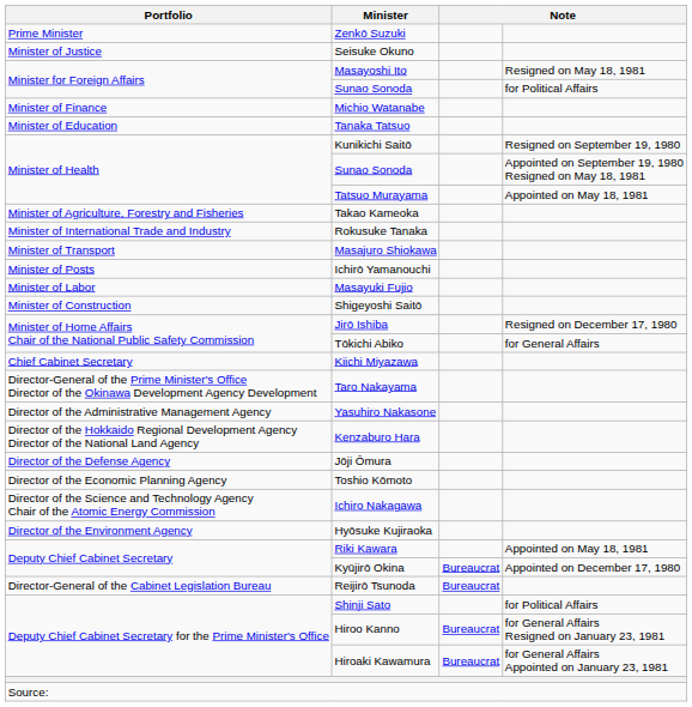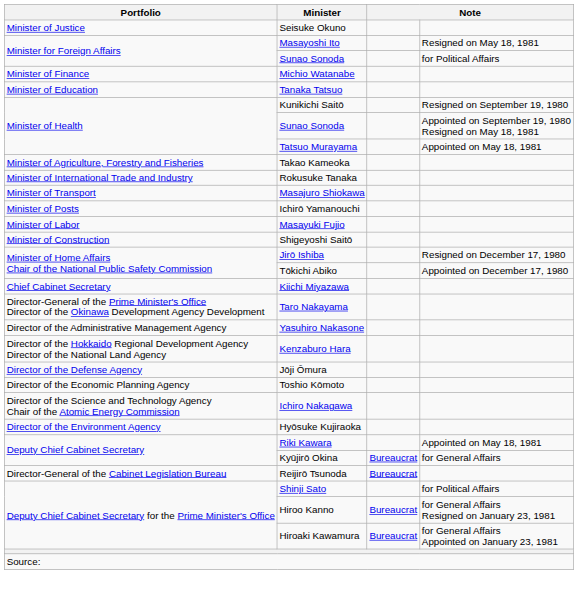 <table class="wikitable unsortable" style="font-size: 90%;">
 <tr>
 <th scope="col">Portfolio</th>
 <th scope="col">Minister</th>
 <th colspan=2 scope="col">Note</th>
-</tr>
-<tr>
-<td><a href='#'>Prime Minister</a></td>
-<td><a href='#'>Zenkō Suzuki</a></td>
-<td></td>
-<td></td>
 </tr>
 <tr>
 <td><a href='#'>Minister of Justice</a></td>
 <td>Seisuke Okuno</td>
 <td></td>
 <td></td>
 </tr>
 <tr>
 <td rowspan=2><a href='#'>Minister for Foreign Affairs</a></td>
 <td><a href='#'>Masayoshi Ito</a></td>
 <td></td>
 <td>Resigned on May 18, 1981</td>
 </tr>
 <tr>
 <td><a href='#'>Sunao Sonoda</a></td>
 <td></td>
 <td>for Political Affairs</td>
 </tr>
 <tr>
 <td><a href='#'>Minister of Finance</a></td>
 <td><a href='#'>Michio Watanabe</a></td>
 <td></td>
 <td></td>
 </tr>
 <tr>
 <td><a href='#'>Minister of Education</a></td>
 <td><a href='#'>Tanaka Tatsuo</a></td>
 <td></td>
 <td></td>
 </tr>
 <tr>
 <td rowspan=3><a href='#'>Minister of Health</a></td>
 <td>Kunikichi Saitō</td>
 <td></td>
 <td>Resigned on September 19, 1980</td>
 </tr>
 <tr>
 <td><a href='#'>Sunao Sonoda</a></td>
 <td></td>
 <td>Appointed on September 19, 1980<br>Resigned on May 18, 1981</td>
 </tr>
 <tr>
 <td><a href='#'>Tatsuo Murayama</a></td>
 <td></td>
 <td>Appointed on May 18, 1981</td>
 </tr>
 <tr>
 <td><a href='#'>Minister of Agriculture, Forestry and Fisheries</a></td>
 <td>Takao Kameoka</td>
 <td></td>
 <td></td>
 </tr>
 <tr>
 <td><a href='#'>Minister of International Trade and Industry</a></td>
 <td>Rokusuke Tanaka</td>
 <td></td>
 <td></td>
 </tr>
 <tr>
 <td><a href='#'>Minister of Transport</a></td>
 <td><a href='#'>Masajuro Shiokawa</a></td>
 <td></td>
 <td></td>
 </tr>
 <tr>
 <td><a href='#'>Minister of Posts</a></td>
 <td>Ichirō Yamanouchi</td>
 <td></td>
 <td></td>
 </tr>
 <tr>
 <td><a href='#'>Minister of Labor</a></td>
 <td><a href='#'>Masayuki Fujio</a></td>
 <td></td>
 <td></td>
 </tr>
 <tr>
 <td><a href='#'>Minister of Construction</a></td>
 <td>Shigeyoshi Saitō</td>
 <td></td>
 <td></td>
 </tr>
 <tr>
 <td rowspan=2><a href='#'>Minister of Home Affairs</a><br><a href='#'>Chair of the National Public Safety Commission</a></td>
 <td><a href='#'>Jirō Ishiba</a></td>
 <td></td>
 <td>Resigned on December 17, 1980</td>
 </tr>
 <tr>
 <td>Tōkichi Abiko</td>
 <td></td>
-<td>for General Affairs</td>
+<td>Appointed on December 17, 1980</td>
 </tr>
 <tr>
 <td><a href='#'>Chief Cabinet Secretary</a></td>
 <td><a href='#'>Kiichi Miyazawa</a></td>
 <td></td>
 <td></td>
 </tr>
 <tr>
 <td>Director-General of the <a href='#'>Prime Minister's Office</a><br>Director of the <a href='#'>Okinawa</a> Development Agency Development</td>
 <td><a href='#'>Taro Nakayama</a></td>
 <td></td>
 <td></td>
 </tr>
 <tr>
 <td>Director of the Administrative Management Agency</td>
 <td><a href='#'>Yasuhiro Nakasone</a></td>
 <td></td>
 <td></td>
 </tr>
 <tr>
 <td>Director of the <a href='#'>Hokkaido</a> Regional Development Agency<br>Director of the National Land Agency</td>
 <td><a href='#'>Kenzaburo Hara</a></td>
 <td></td>
 <td></td>
 </tr>
 <tr>
 <td><a href='#'>Director of the Defense Agency</a></td>
 <td>Jōji Ōmura</td>
 <td></td>
 <td></td>
 </tr>
 <tr>
 <td>Director of the Economic Planning Agency</td>
 <td>Toshio Kōmoto</td>
 <td></td>
 <td></td>
 </tr>
 <tr>
 <td>Director of the Science and Technology Agency<br>Chair of the <a href='#'>Atomic Energy Commission</a></td>
 <td><a href='#'>Ichiro Nakagawa</a></td>
 <td></td>
 <td></td>
 </tr>
 <tr>
 <td><a href='#'>Director of the Environment Agency</a></td>
 <td>Hyōsuke Kujiraoka</td>
 <td></td>
 <td></td>
 </tr>
 <tr>
 <td rowspan=2><a href='#'>Deputy Chief Cabinet Secretary</a></td>
 <td><a href='#'>Riki Kawara</a></td>
 <td></td>
 <td>Appointed on May 18, 1981</td>
 </tr>
 <tr>
 <td>Kyūjirō Okina</td>
 <td><a href='#'>Bureaucrat</a></td>
-<td>Appointed on December 17, 1980</td>
+<td>for General Affairs</td>
 </tr>
 <tr>
 <td>Director-General of the <a href='#'>Cabinet Legislation Bureau</a></td>
 <td>Reijirō Tsunoda</td>
 <td><a href='#'>Bureaucrat</a></td>
 <td></td>
 </tr>
 <tr>
 <td rowspan=3><a href='#'>Deputy Chief Cabinet Secretary</a> for the <a href='#'>Prime Minister's Office</a></td>
 <td><a href='#'>Shinji Sato</a></td>
 <td></td>
 <td>for Political Affairs</td>
 </tr>
 <tr>
 <td>Hiroo Kanno</td>
 <td><a href='#'>Bureaucrat</a></td>
 <td>for General Affairs<br>Resigned on January 23, 1981</td>
 </tr>
 <tr>
 <td>Hiroaki Kawamura</td>
 <td><a href='#'>Bureaucrat</a></td>
 <td>for General Affairs<br>Appointed on January 23, 1981</td>
 </tr>
 <tr>
 <th colspan="4"></th>
 </tr>
 <tr>
 <td colspan="4">Source:</td>
 </tr>
 </table>
